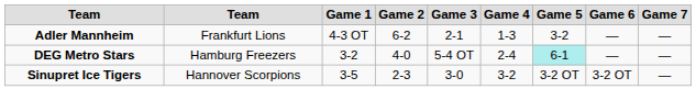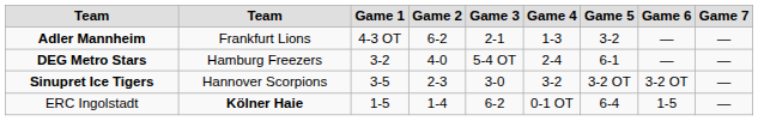 <table class="wikitable">
 <tr align="center">
 <td width="200" bgcolor="#dfdfdf"><strong>Team</strong></td>
 <td width="200" bgcolor="#dfdfdf"><strong>Team</strong></td>
 <td width="60" bgcolor="#dfdfdf"><strong>Game 1</strong></td>
 <td width="60" bgcolor="#dfdfdf"><strong>Game 2</strong></td>
 <td width="60" bgcolor="#dfdfdf"><strong>Game 3</strong></td>
 <td width="60" bgcolor="#dfdfdf"><strong>Game 4</strong></td>
 <td width="60" bgcolor="#dfdfdf"><strong>Game 5</strong></td>
 <td width="60" bgcolor="#dfdfdf"><strong>Game 6</strong></td>
 <td width="60" bgcolor="#dfdfdf"><strong>Game 7</strong></td>
 </tr>
 <tr align="center">
 <td><strong>Adler Mannheim</strong></td>
 <td>Frankfurt Lions</td>
 <td>4-3 OT</td>
 <td>6-2</td>
 <td>2-1</td>
 <td>1-3</td>
 <td>3-2</td>
 <td>—</td>
 <td>—</td>
 </tr>
 <tr align="center">
 <td><strong>DEG Metro Stars</strong></td>
 <td>Hamburg Freezers</td>
 <td>3-2</td>
 <td>4-0</td>
 <td>5-4 OT</td>
 <td>2-4</td>
-<td style="background: paleturquoise;">6-1</td>
+<td>6-1</td>
 <td>—</td>
 <td>—</td>
 </tr>
 <tr align="center">
 <td><strong>Sinupret Ice Tigers</strong></td>
 <td>Hannover Scorpions</td>
 <td>3-5</td>
 <td>2-3</td>
 <td>3-0</td>
 <td>3-2</td>
 <td>3-2 OT</td>
 <td>3-2 OT</td>
 <td>—</td>
 </tr>
+<tr align="center">
+<td>ERC Ingolstadt</td>
+<td><strong>Kölner Haie</strong></td>
+<td>1-5</td>
+<td>1-4</td>
+<td>6-2</td>
+<td>0-1 OT</td>
+<td>6-4</td>
+<td>1-5</td>
+<td>—</td>
+</tr>
 </table>
